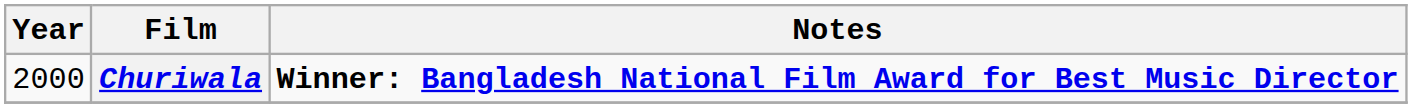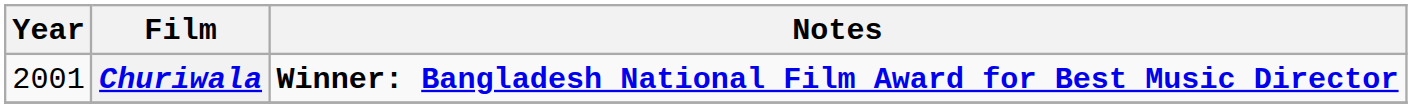 <table class="wikitable sortable">
 <tr>
 <th>Year</th>
 <th>Film</th>
 <th>Notes</th>
 </tr>
 <tr>
-<td>2000</td>
+<td>2001</td>
 <th><em><a href='#'>Churiwala</a></em></th>
 <td><strong>Winner: <a href='#'>Bangladesh National Film Award for Best Music Director</a></strong></td>
 </tr>
 <tr>
 </tr>
 </table>
